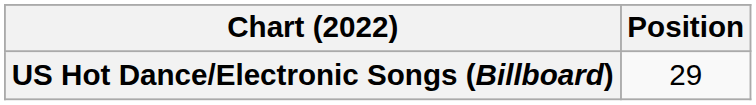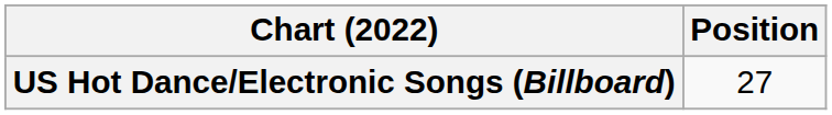 <table class="wikitable plainrowheaders" style="text-align:center">
 <tr>
 <th scope="col">Chart (2022)</th>
 <th scope="col">Position</th>
 </tr>
 <tr>
 <th scope="row">US Hot Dance/Electronic Songs (<em>Billboard</em>)</th>
-<td>29</td>
+<td>27</td>
 </tr>
 </table>
